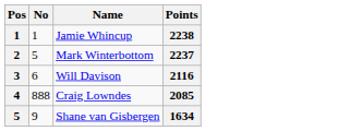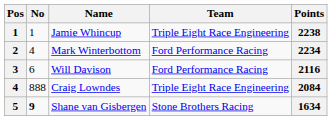 <table class="wikitable" style="font-size: 95%;">
 <tr>
 <th>Pos</th>
 <th>No</th>
 <th>Name</th>
+<th>Team</th>
 <th>Points</th>
 </tr>
 <tr>
 <th>1</th>
 <td>1</td>
 <td><a href='#'>Jamie Whincup</a></td>
+<td><a href='#'>Triple Eight Race Engineering</a></td>
 <th>2238</th>
 </tr>
 <tr>
 <th>2</th>
-<td>5</td>
+<td>4</td>
 <td><a href='#'>Mark Winterbottom</a></td>
-<th>2237</th>
+<td><a href='#'>Ford Performance Racing</a></td>
+<th>2234</th>
 </tr>
 <tr>
 <th>3</th>
 <td>6</td>
 <td><a href='#'>Will Davison</a></td>
+<td><a href='#'>Ford Performance Racing</a></td>
 <th>2116</th>
 </tr>
 <tr>
 <th>4</th>
 <td>888</td>
 <td><a href='#'>Craig Lowndes</a></td>
-<th>2085</th>
+<td><a href='#'>Triple Eight Race Engineering</a></td>
+<th>2084</th>
 </tr>
 <tr>
 <th>5</th>
-<td>9</td>
+<td><strong>9</strong></td>
 <td><a href='#'>Shane van Gisbergen</a></td>
+<td><a href='#'>Stone Brothers Racing</a></td>
 <th>1634</th>
 </tr>
 </table>
